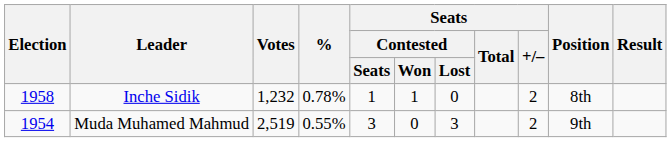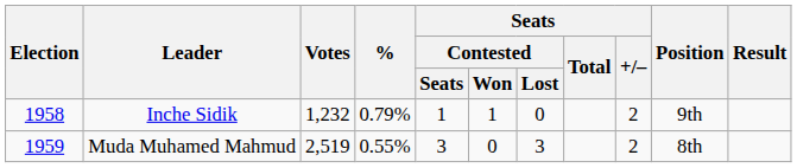 <table class=wikitable style="text-align: center;">
 <tr>
 <th rowspan=3>Election</th>
 <th rowspan=3>Leader</th>
 <th rowspan=3>Votes</th>
 <th rowspan=3>%</th>
 <th colspan=5>Seats</th>
 <th rowspan=3>Position</th>
 <th rowspan=3>Result</th>
 </tr>
 <tr>
 <th colspan=3>Contested</th>
 <th rowspan=2>Total</th>
 <th rowspan=2>+/–</th>
 </tr>
 <tr>
 <th>Seats</th>
 <th>Won</th>
 <th>Lost</th>
 </tr>
 <tr>
 <td><a href='#'>1958</a></td>
 <td><a href='#'>Inche Sidik</a></td>
 <td>1,232</td>
-<td>0.78%</td>
+<td>0.79%</td>
 <td>1</td>
 <td>1</td>
 <td>0</td>
 <td></td>
 <td> 2</td>
-<td>8th</td>
+<td>9th</td>
 <td></td>
 </tr>
 <tr>
-<td><a href='#'>1954</a></td>
+<td><a href='#'>1959</a></td>
 <td>Muda Muhamed Mahmud</td>
 <td>2,519</td>
 <td>0.55%</td>
 <td>3</td>
 <td>0</td>
 <td>3</td>
 <td></td>
 <td> 2</td>
-<td>9th</td>
+<td>8th</td>
 <td></td>
 </tr>
 </table>
